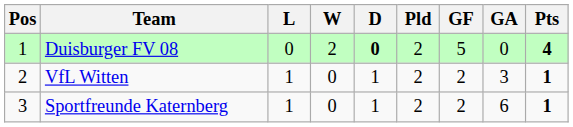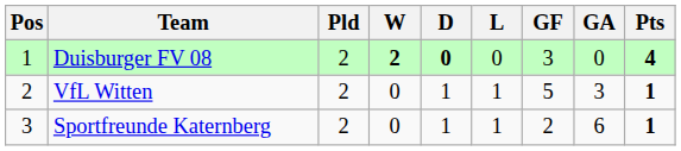 <table class="wikitable nowrap" style=text-align:center>
 <tr>
 <th>Pos</th>
 <th width=190>Team</th>
-<th width=30>L</th>
+<th width=30>Pld</th>
 <th width=30>W</th>
 <th width=30>D</th>
-<th width=30>Pld</th>
+<th width=30>L</th>
 <th width=30>GF</th>
 <th width=30>GA</th>
 <th width=30>Pts</th>
 </tr>
 <tr bgcolor=c1ffc1>
 <td>1</td>
 <td align=left><a href='#'>Duisburger FV 08</a></td>
+<td>2</td>
+<td><strong>2</strong></td>
+<td><strong>0</strong></td>
 <td>0</td>
-<td>2</td>
-<td><strong>0</strong></td>
-<td>2</td>
-<td>5</td>
+<td>3</td>
 <td>0</td>
 <td><strong>4</strong></td>
 </tr>
 <tr>
 <td>2</td>
 <td align=left><a href='#'>VfL Witten</a></td>
-<td>1</td>
+<td>2</td>
 <td>0</td>
 <td>1</td>
-<td>2</td>
-<td>2</td>
+<td>1</td>
+<td>5</td>
 <td>3</td>
 <td><strong>1</strong></td>
 </tr>
 <tr>
 <td>3</td>
 <td align=left><a href='#'>Sportfreunde Katernberg</a></td>
-<td>1</td>
+<td>2</td>
 <td>0</td>
 <td>1</td>
-<td>2</td>
+<td>1</td>
 <td>2</td>
 <td>6</td>
 <td><strong>1</strong></td>
 </tr>
 </table>
